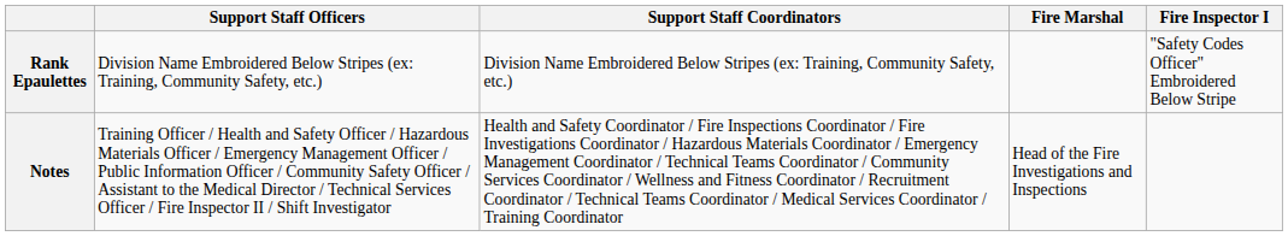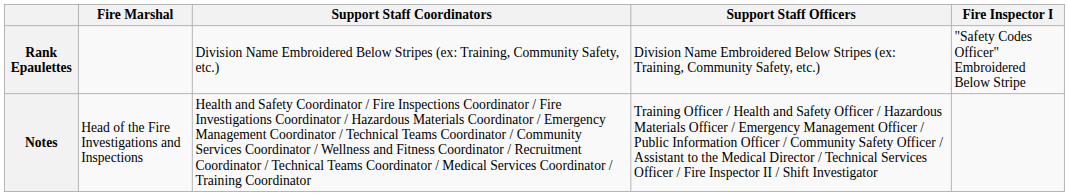 <table class="wikitable">
 <tr>
 <th></th>
+<th>Fire Marshal</th>
+<th>Support Staff Coordinators</th>
 <th>Support Staff Officers</th>
-<th>Support Staff Coordinators</th>
-<th>Fire Marshal</th>
 <th>Fire Inspector I</th>
 </tr>
 <tr>
 <th>Rank Epaulettes</th>
+<td></td>
 <td>Division Name Embroidered Below Stripes (ex: Training, Community Safety, etc.)</td>
 <td>Division Name Embroidered Below Stripes (ex: Training, Community Safety, etc.)</td>
-<td></td>
 <td>"Safety Codes Officer" Embroidered Below Stripe</td>
 </tr>
 <tr>
 <th>Notes</th>
+<td>Head of the Fire Investigations and Inspections</td>
+<td>Health and Safety Coordinator / Fire Inspections Coordinator / Fire Investigations Coordinator / Hazardous Materials Coordinator / Emergency Management Coordinator / Technical Teams Coordinator / Community Services Coordinator / Wellness and Fitness Coordinator / Recruitment Coordinator / Technical Teams Coordinator / Medical Services Coordinator / Training Coordinator</td>
 <td>Training Officer / Health and Safety Officer / Hazardous Materials Officer / Emergency Management Officer / Public Information Officer / Community Safety Officer / Assistant to the Medical Director / Technical Services Officer / Fire Inspector II / Shift Investigator</td>
-<td>Health and Safety Coordinator / Fire Inspections Coordinator / Fire Investigations Coordinator / Hazardous Materials Coordinator / Emergency Management Coordinator / Technical Teams Coordinator / Community Services Coordinator / Wellness and Fitness Coordinator / Recruitment Coordinator / Technical Teams Coordinator / Medical Services Coordinator / Training Coordinator</td>
-<td>Head of the Fire Investigations and Inspections</td>
 <td></td>
 </tr>
 </table>
